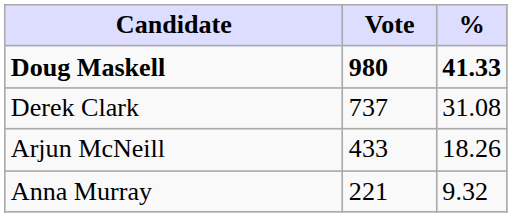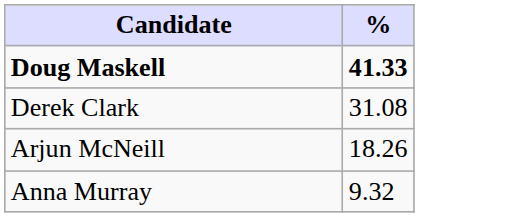 <table class="wikitable">
 <tr>
 <th style="background:#ddf; width:200px;">Candidate</th>
-<th style="background:#ddf; width:50px;">Vote</th>
 <th style="background:#ddf; width:30px;">%</th>
 </tr>
 <tr>
 <td><strong>Doug Maskell</strong></td>
-<td><strong>980</strong></td>
 <td><strong>41.33</strong></td>
 </tr>
 <tr>
 <td>Derek Clark</td>
-<td>737</td>
 <td>31.08</td>
 </tr>
 <tr>
 <td>Arjun McNeill</td>
-<td>433</td>
 <td>18.26</td>
 </tr>
 <tr>
 <td>Anna Murray</td>
-<td>221</td>
 <td>9.32</td>
 </tr>
 </table>
